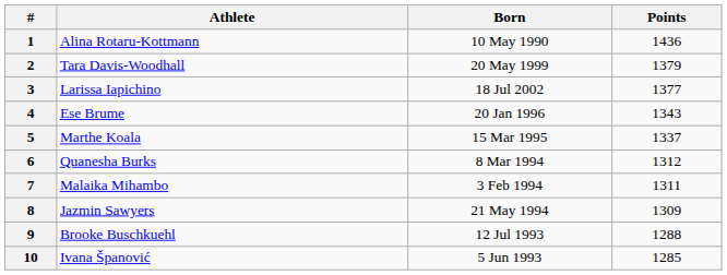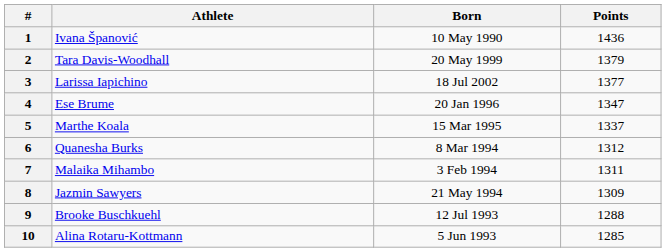 <table class="wikitable" width=80% style="font-size:90%; text-align:center;">
 <tr>
 <th>#</th>
 <th>Athlete</th>
 <th>Born</th>
 <th>Points</th>
 </tr>
 <tr>
 <th>1</th>
-<td align=left> <a href='#'>Alina Rotaru-Kottmann</a></td>
+<td align=left> <a href='#'>Ivana Španović</a></td>
 <td>10 May 1990</td>
 <td>1436</td>
 </tr>
 <tr>
 <th>2</th>
 <td align=left> <a href='#'>Tara Davis-Woodhall</a></td>
 <td>20 May 1999</td>
 <td>1379</td>
 </tr>
 <tr>
 <th>3</th>
 <td align=left> <a href='#'>Larissa Iapichino</a></td>
 <td>18 Jul 2002</td>
 <td>1377</td>
 </tr>
 <tr>
 <th>4</th>
 <td align=left> <a href='#'>Ese Brume</a></td>
 <td>20 Jan 1996</td>
-<td>1343</td>
+<td>1347</td>
 </tr>
 <tr>
 <th>5</th>
 <td align=left> <a href='#'>Marthe Koala</a></td>
 <td>15 Mar 1995</td>
 <td>1337</td>
 </tr>
 <tr>
 <th>6</th>
 <td align=left> <a href='#'>Quanesha Burks</a></td>
 <td>8 Mar 1994</td>
 <td>1312</td>
 </tr>
 <tr>
 <th>7</th>
 <td align=left> <a href='#'>Malaika Mihambo</a></td>
 <td>3 Feb 1994</td>
 <td>1311</td>
 </tr>
 <tr>
 <th>8</th>
 <td align=left> <a href='#'>Jazmin Sawyers</a></td>
 <td>21 May 1994</td>
 <td>1309</td>
 </tr>
 <tr>
 <th>9</th>
 <td align=left> <a href='#'>Brooke Buschkuehl</a></td>
 <td>12 Jul 1993</td>
 <td>1288</td>
 </tr>
 <tr>
 <th>10</th>
-<td align=left> <a href='#'>Ivana Španović</a></td>
+<td align=left> <a href='#'>Alina Rotaru-Kottmann</a></td>
 <td>5 Jun 1993</td>
 <td>1285</td>
 </tr>
 </table>
